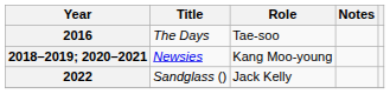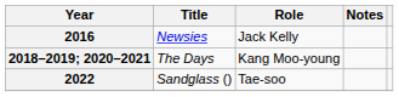 <table class="wikitable plainrowheaders sortable">
 <tr>
 <th scope="col">Year</th>
 <th scope="col">Title</th>
 <th scope="col">Role</th>
 <th scope="col" class="unsortable">Notes</th>
 <th scope="col" class="unsortable"></th>
 </tr>
 <tr>
 <th scope="row">2016</th>
-<td><em>The Days</em></td>
-<td>Tae-soo</td>
+<td><em><a href='#'>Newsies</a></em></td>
+<td>Jack Kelly</td>
 <td></td>
 <td></td>
 </tr>
 <tr>
 <th scope="row">2018–2019; 2020–2021</th>
-<td><em><a href='#'>Newsies</a></em></td>
+<td><em>The Days</em></td>
 <td>Kang Moo-young</td>
 <td></td>
 <td></td>
 </tr>
 <tr>
 <th scope="row">2022</th>
 <td><em>Sandglass</em> ()</td>
-<td>Jack Kelly</td>
+<td>Tae-soo</td>
 <td></td>
 <td style="text-align:center"></td>
 </tr>
 <tr>
 </tr>
 </table>
